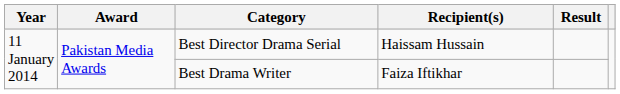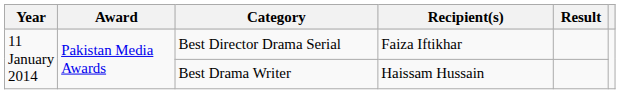 <table class="wikitable" width="100%" style="font-size: 95%;">
 <tr style="background:#ccc; text-align:center;">
 <th scope="col" width="6%">Year</th>
 <th scope="col" width="20%">Award</th>
 <th scope="col" width="35%">Category</th>
 <th scope="col" width="30%">Recipient(s)</th>
 <th scope="col" width="10%">Result</th>
 <th></th>
 </tr>
 <tr>
 <td rowspan="2">11 January 2014</td>
 <td rowspan="2"><a href='#'>Pakistan Media Awards</a></td>
 <td>Best Director Drama Serial</td>
-<td>Haissam Hussain</td>
+<td>Faiza Iftikhar</td>
 <td></td>
 <td rowspan="2"></td>
 </tr>
 <tr>
 <td>Best Drama Writer</td>
-<td>Faiza Iftikhar</td>
+<td>Haissam Hussain</td>
 <td></td>
 </tr>
 </table>
